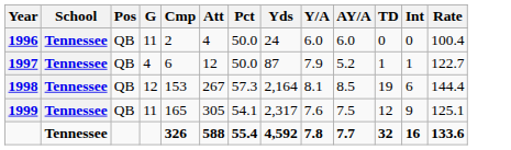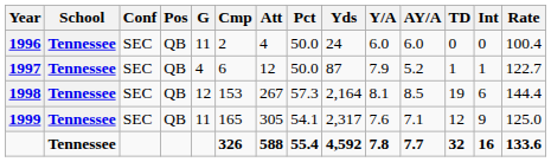 <table class="wikitable">
 <tr>
 <th>Year</th>
 <th>School</th>
+<th>Conf</th>
 <th>Pos</th>
 <th>G</th>
 <th>Cmp</th>
 <th>Att</th>
 <th>Pct</th>
 <th>Yds</th>
 <th>Y/A</th>
 <th>AY/A</th>
 <th>TD</th>
 <th>Int</th>
 <th>Rate</th>
 </tr>
 <tr>
 <th><a href='#'>1996</a></th>
 <th><a href='#'>Tennessee</a></th>
+<td>SEC</td>
 <td>QB</td>
 <td>11</td>
 <td>2</td>
 <td>4</td>
 <td>50.0</td>
 <td>24</td>
 <td>6.0</td>
 <td>6.0</td>
 <td>0</td>
 <td>0</td>
 <td>100.4</td>
 </tr>
 <tr>
 <th><a href='#'>1997</a></th>
 <th><a href='#'>Tennessee</a></th>
+<td>SEC</td>
 <td>QB</td>
 <td>4</td>
 <td>6</td>
 <td>12</td>
 <td>50.0</td>
 <td>87</td>
 <td>7.9</td>
 <td>5.2</td>
 <td>1</td>
 <td>1</td>
 <td>122.7</td>
 </tr>
 <tr>
 <th><a href='#'>1998</a></th>
 <th><a href='#'>Tennessee</a></th>
+<td>SEC</td>
 <td>QB</td>
 <td>12</td>
 <td>153</td>
 <td>267</td>
 <td>57.3</td>
 <td>2,164</td>
 <td>8.1</td>
 <td>8.5</td>
 <td>19</td>
 <td>6</td>
 <td>144.4</td>
 </tr>
 <tr>
 <th><a href='#'>1999</a></th>
 <th><a href='#'>Tennessee</a></th>
+<td>SEC</td>
 <td>QB</td>
 <td>11</td>
 <td>165</td>
 <td>305</td>
 <td>54.1</td>
 <td>2,317</td>
 <td>7.6</td>
-<td>7.5</td>
+<td>7.1</td>
 <td>12</td>
 <td>9</td>
-<td>125.1</td>
+<td>125.0</td>
 </tr>
 <tr>
 <td style="font-weight:bold;"></td>
 <td style="font-weight:bold;">Tennessee</td>
+<td style="font-weight:bold;"></td>
 <td style="font-weight:bold;"></td>
 <td style="font-weight:bold;"></td>
 <td style="font-weight:bold;">326</td>
 <td style="font-weight:bold;">588</td>
 <td style="font-weight:bold;">55.4</td>
 <td style="font-weight:bold;">4,592</td>
 <td style="font-weight:bold;">7.8</td>
 <td style="font-weight:bold;">7.7</td>
 <td style="font-weight:bold;">32</td>
 <td style="font-weight:bold;">16</td>
 <td style="font-weight:bold;">133.6</td>
 </tr>
 </table>
